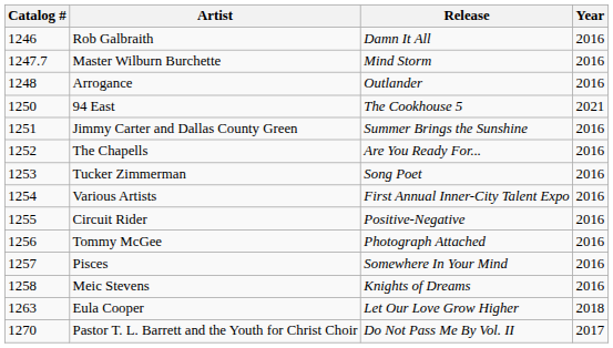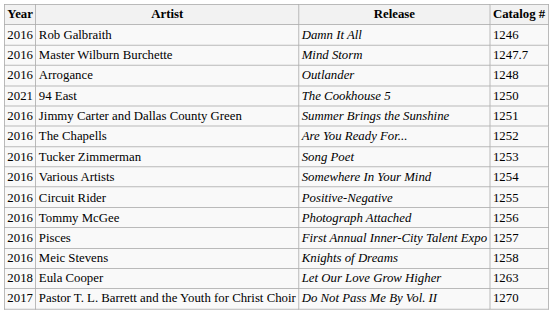 <table class="wikitable sortable">
 <tr>
-<th>Catalog #</th>
+<th>Year</th>
 <th>Artist</th>
 <th>Release</th>
-<th>Year</th>
+<th>Catalog #</th>
 </tr>
 <tr>
-<td>1246</td>
+<td>2016</td>
 <td>Rob Galbraith</td>
 <td><em>Damn It All</em></td>
-<td>2016</td>
+<td>1246</td>
 </tr>
 <tr>
-<td>1247.7</td>
+<td>2016</td>
 <td>Master Wilburn Burchette</td>
 <td><em>Mind Storm</em></td>
-<td>2016</td>
+<td>1247.7</td>
 </tr>
 <tr>
-<td>1248</td>
+<td>2016</td>
 <td>Arrogance</td>
 <td><em>Outlander</em></td>
-<td>2016</td>
+<td>1248</td>
 </tr>
 <tr>
-<td>1250</td>
+<td>2021</td>
 <td>94 East</td>
 <td><em>The Cookhouse 5</em></td>
-<td>2021</td>
+<td>1250</td>
 </tr>
 <tr>
-<td>1251</td>
+<td>2016</td>
 <td>Jimmy Carter and Dallas County Green</td>
 <td><em>Summer Brings the Sunshine</em></td>
-<td>2016</td>
+<td>1251</td>
 </tr>
 <tr>
-<td>1252</td>
+<td>2016</td>
 <td>The Chapells</td>
 <td><em>Are You Ready For...</em></td>
-<td>2016</td>
+<td>1252</td>
 </tr>
 <tr>
-<td>1253</td>
+<td>2016</td>
 <td>Tucker Zimmerman</td>
 <td><em>Song Poet</em></td>
-<td>2016</td>
+<td>1253</td>
 </tr>
 <tr>
+<td>2016</td>
+<td>Various Artists</td>
+<td><em>Somewhere In Your Mind</em></td>
 <td>1254</td>
-<td>Various Artists</td>
-<td><em>First Annual Inner-City Talent Expo</em></td>
-<td>2016</td>
 </tr>
 <tr>
-<td>1255</td>
+<td>2016</td>
 <td>Circuit Rider</td>
 <td><em>Positive-Negative</em></td>
-<td>2016</td>
+<td>1255</td>
 </tr>
 <tr>
-<td>1256</td>
+<td>2016</td>
 <td>Tommy McGee</td>
 <td><em>Photograph Attached</em></td>
-<td>2016</td>
+<td>1256</td>
 </tr>
 <tr>
+<td>2016</td>
+<td>Pisces</td>
+<td><em>First Annual Inner-City Talent Expo</em></td>
 <td>1257</td>
-<td>Pisces</td>
-<td><em>Somewhere In Your Mind</em></td>
-<td>2016</td>
 </tr>
 <tr>
-<td>1258</td>
+<td>2016</td>
 <td>Meic Stevens</td>
 <td><em>Knights of Dreams</em></td>
-<td>2016</td>
+<td>1258</td>
 </tr>
 <tr>
-<td>1263</td>
+<td>2018</td>
 <td>Eula Cooper</td>
 <td><em>Let Our Love Grow Higher</em></td>
-<td>2018</td>
+<td>1263</td>
 </tr>
 <tr>
-<td>1270</td>
+<td>2017</td>
 <td>Pastor T. L. Barrett and the Youth for Christ Choir</td>
 <td><em>Do Not Pass Me By Vol. II</em></td>
-<td>2017</td>
+<td>1270</td>
 </tr>
 </table>
